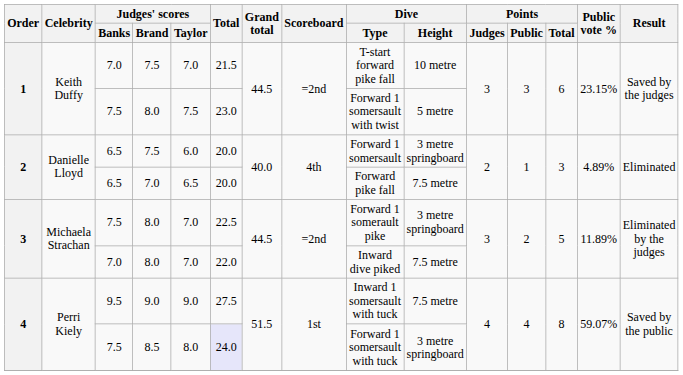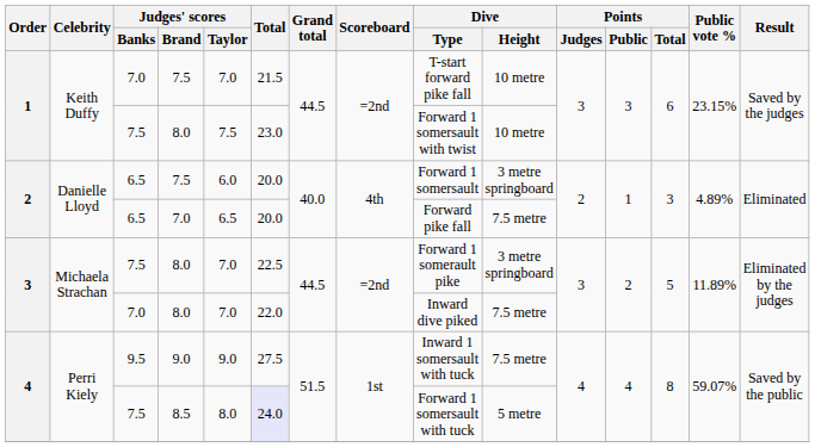 <table class="wikitable" style="margin= auto; text-align: center;">
 <tr>
 <th scope=row rowspan=2>Order</th>
 <th rowspan=2>Celebrity</th>
 <th colspan=3>Judges' scores</th>
 <th rowspan=2>Total</th>
 <th rowspan=2>Grand<br>total</th>
 <th rowspan=2>Scoreboard</th>
 <th colspan=2>Dive</th>
 <th colspan=3>Points</th>
 <th rowspan=2>Public<br>vote %</th>
 <th rowspan=2>Result</th>
 </tr>
 <tr>
 <th>Banks</th>
 <th>Brand</th>
 <th>Taylor</th>
 <th>Type</th>
 <th>Height</th>
 <th>Judges</th>
 <th>Public</th>
 <th>Total</th>
 </tr>
 <tr>
 <th scope=row rowspan=2>1</th>
 <td rowspan=2>Keith Duffy</td>
 <td>7.0</td>
 <td>7.5</td>
 <td>7.0</td>
 <td>21.5</td>
 <td rowspan=2>44.5</td>
 <td rowspan=2>=2nd</td>
 <td>T-start forward pike fall</td>
 <td>10 metre</td>
 <td rowspan=2>3</td>
 <td rowspan=2>3</td>
 <td rowspan=2>6</td>
 <td rowspan=2>23.15%</td>
 <td rowspan=2>Saved by the judges</td>
 </tr>
 <tr>
 <td>7.5</td>
 <td>8.0</td>
 <td>7.5</td>
 <td>23.0</td>
 <td>Forward 1  somersault with twist</td>
-<td>5 metre</td>
+<td>10 metre</td>
 </tr>
 <tr>
 <th scope=row rowspan=2>2</th>
 <td rowspan=2>Danielle Lloyd</td>
 <td>6.5</td>
 <td>7.5</td>
 <td>6.0</td>
 <td>20.0</td>
 <td rowspan=2>40.0</td>
 <td rowspan=2>4th</td>
 <td>Forward 1  somersault</td>
 <td>3 metre springboard</td>
 <td rowspan=2>2</td>
 <td rowspan=2>1</td>
 <td rowspan=2>3</td>
 <td rowspan=2>4.89%</td>
 <td rowspan=2>Eliminated</td>
 </tr>
 <tr>
 <td>6.5</td>
 <td>7.0</td>
 <td>6.5</td>
 <td>20.0</td>
 <td>Forward pike fall</td>
 <td>7.5 metre</td>
 </tr>
 <tr>
 <th scope=row rowspan=2>3</th>
 <td rowspan=2>Michaela Strachan</td>
 <td>7.5</td>
 <td>8.0</td>
 <td>7.0</td>
 <td>22.5</td>
 <td rowspan=2>44.5</td>
 <td rowspan=2>=2nd</td>
 <td>Forward 1  somerault pike</td>
 <td>3 metre springboard</td>
 <td rowspan=2>3</td>
 <td rowspan=2>2</td>
 <td rowspan=2>5</td>
 <td rowspan=2>11.89%</td>
 <td rowspan=2>Eliminated by the judges</td>
 </tr>
 <tr>
 <td>7.0</td>
 <td>8.0</td>
 <td>7.0</td>
 <td>22.0</td>
 <td>Inward dive piked</td>
 <td>7.5 metre</td>
 </tr>
 <tr>
 <th scope=row rowspan=2>4</th>
 <td rowspan=2>Perri Kiely</td>
 <td>9.5</td>
 <td>9.0</td>
 <td>9.0</td>
 <td>27.5</td>
 <td rowspan=2>51.5</td>
 <td rowspan=2>1st</td>
 <td>Inward 1  somersault with tuck</td>
 <td>7.5 metre</td>
 <td rowspan=2>4</td>
 <td rowspan=2>4</td>
 <td rowspan=2>8</td>
 <td rowspan=2>59.07%</td>
 <td rowspan=2>Saved by the public</td>
 </tr>
 <tr>
 <td>7.5</td>
 <td>8.5</td>
 <td>8.0</td>
 <td style="background: lavender;">24.0</td>
 <td>Forward 1  somersault with tuck</td>
-<td>3 metre springboard</td>
+<td>5 metre</td>
 </tr>
 <tr>
 </tr>
 </table>
